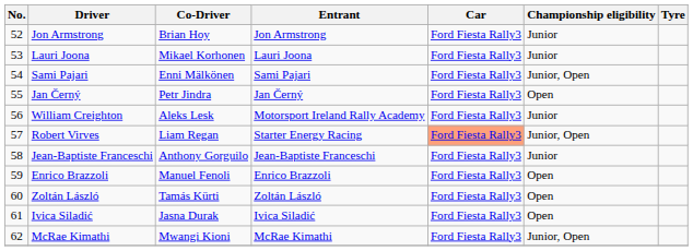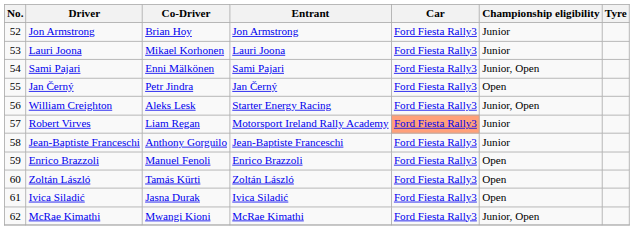 <table class="wikitable" style="font-size: 85%;">
 <tr>
 <th>No.</th>
 <th>Driver</th>
 <th>Co-Driver</th>
 <th>Entrant</th>
 <th>Car</th>
 <th>Championship eligibility</th>
 <th>Tyre</th>
 </tr>
 <tr>
 <td align="center">52</td>
 <td> <a href='#'>Jon Armstrong</a></td>
 <td> <a href='#'>Brian Hoy</a></td>
 <td> <a href='#'>Jon Armstrong</a></td>
 <td><a href='#'>Ford Fiesta Rally3</a></td>
 <td>Junior</td>
 <td align="center"></td>
 </tr>
 <tr>
 <td align="center">53</td>
 <td> <a href='#'>Lauri Joona</a></td>
 <td> <a href='#'>Mikael Korhonen</a></td>
 <td> <a href='#'>Lauri Joona</a></td>
 <td><a href='#'>Ford Fiesta Rally3</a></td>
 <td>Junior</td>
 <td align="center"></td>
 </tr>
 <tr>
 <td align="center">54</td>
 <td> <a href='#'>Sami Pajari</a></td>
 <td> <a href='#'>Enni Mälkönen</a></td>
 <td> <a href='#'>Sami Pajari</a></td>
 <td><a href='#'>Ford Fiesta Rally3</a></td>
 <td>Junior, Open</td>
 <td align="center"></td>
 </tr>
 <tr>
 <td align="center">55</td>
 <td> <a href='#'>Jan Černý</a></td>
 <td> <a href='#'>Petr Jindra</a></td>
 <td> <a href='#'>Jan Černý</a></td>
 <td><a href='#'>Ford Fiesta Rally3</a></td>
 <td>Open</td>
 <td></td>
 </tr>
 <tr>
 <td align="center">56</td>
 <td> <a href='#'>William Creighton</a></td>
 <td> <a href='#'>Aleks Lesk</a></td>
-<td> <a href='#'>Motorsport Ireland Rally Academy</a></td>
+<td> <a href='#'>Starter Energy Racing</a></td>
 <td><a href='#'>Ford Fiesta Rally3</a></td>
-<td>Junior</td>
+<td>Junior, Open</td>
 <td align="center"></td>
 </tr>
 <tr>
 <td align="center">57</td>
 <td> <a href='#'>Robert Virves</a></td>
 <td> <a href='#'>Liam Regan</a></td>
-<td> <a href='#'>Starter Energy Racing</a></td>
+<td> <a href='#'>Motorsport Ireland Rally Academy</a></td>
 <td style="background: lightsalmon;"><a href='#'>Ford Fiesta Rally3</a></td>
-<td>Junior, Open</td>
+<td>Junior</td>
 <td align="center"></td>
 </tr>
 <tr>
 <td align="center">58</td>
 <td> <a href='#'>Jean-Baptiste Franceschi</a></td>
 <td> <a href='#'>Anthony Gorguilo</a></td>
 <td> <a href='#'>Jean-Baptiste Franceschi</a></td>
 <td><a href='#'>Ford Fiesta Rally3</a></td>
 <td>Junior</td>
 <td align="center"></td>
 </tr>
 <tr>
 <td align="center">59</td>
 <td> <a href='#'>Enrico Brazzoli</a></td>
 <td> <a href='#'>Manuel Fenoli</a></td>
 <td> <a href='#'>Enrico Brazzoli</a></td>
 <td><a href='#'>Ford Fiesta Rally3</a></td>
 <td>Open</td>
 <td align="center"></td>
 </tr>
 <tr>
 <td align="center">60</td>
 <td> <a href='#'>Zoltán László</a></td>
 <td> <a href='#'>Tamás Kürti</a></td>
 <td> <a href='#'>Zoltán László</a></td>
 <td><a href='#'>Ford Fiesta Rally3</a></td>
 <td>Open</td>
 <td align="center"></td>
 </tr>
 <tr>
 <td align="center">61</td>
 <td> <a href='#'>Ivica Siladić</a></td>
 <td> <a href='#'>Jasna Durak</a></td>
 <td> <a href='#'>Ivica Siladić</a></td>
 <td><a href='#'>Ford Fiesta Rally3</a></td>
 <td>Open</td>
 <td align="center"></td>
 </tr>
 <tr>
 <td align="center">62</td>
 <td> <a href='#'>McRae Kimathi</a></td>
 <td> <a href='#'>Mwangi Kioni</a></td>
 <td> <a href='#'>McRae Kimathi</a></td>
 <td><a href='#'>Ford Fiesta Rally3</a></td>
 <td>Junior, Open</td>
 <td align="center"></td>
 </tr>
 <tr>
 </tr>
 </table>
